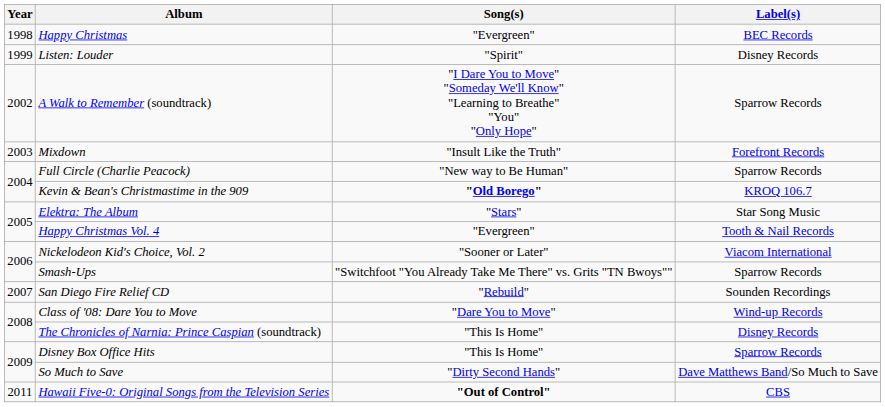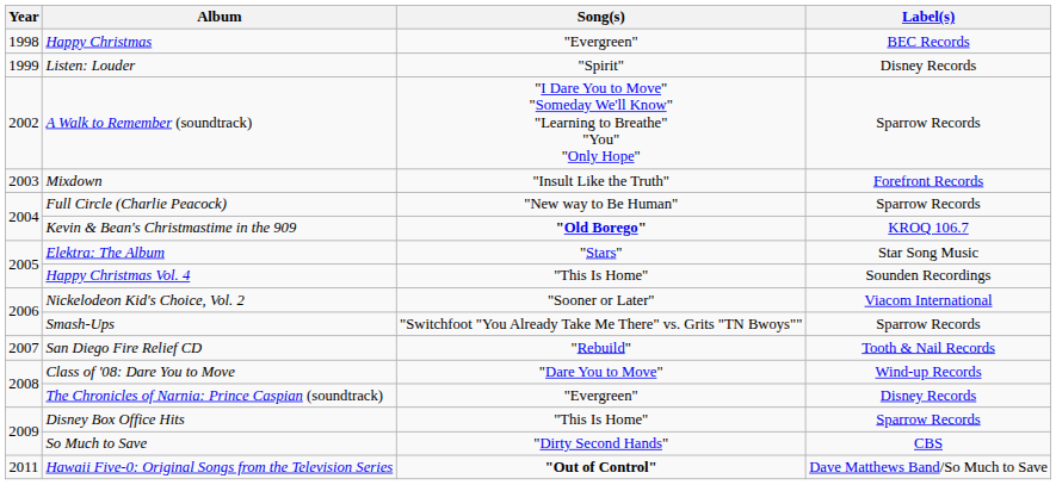 <table class="wikitable">
 <tr>
 <th>Year</th>
 <th>Album</th>
 <th>Song(s)</th>
 <th><a href='#'>Label(s)</a></th>
 </tr>
 <tr>
 <td align="center">1998</td>
 <td align="left"><em><a href='#'>Happy Christmas</a></em></td>
 <td align="center">"Evergreen"</td>
 <td align="center"><a href='#'>BEC Records</a></td>
 </tr>
 <tr>
 <td align="center">1999</td>
 <td align="left"><em>Listen: Louder</em></td>
 <td align="center">"Spirit"</td>
 <td align="center">Disney Records</td>
 </tr>
 <tr>
 <td align="center">2002</td>
 <td align="left"><em><a href='#'>A Walk to Remember</a></em> (soundtrack)</td>
 <td align="center">"<a href='#'>I Dare You to Move</a>" <br> "<a href='#'>Someday We'll Know</a>"  <br> "Learning to Breathe" <br> "You" <br> "<a href='#'>Only Hope</a>"</td>
 <td align="center">Sparrow Records</td>
 </tr>
 <tr>
 <td align="center">2003</td>
 <td align="left"><em>Mixdown</em></td>
 <td align="center">"Insult Like the Truth"</td>
 <td align="center"><a href='#'>Forefront Records</a></td>
 </tr>
 <tr>
 <td align="center" rowspan="2">2004</td>
 <td align="left"><em>Full Circle (Charlie Peacock)</em></td>
 <td align="center">"New way to Be Human" </td>
 <td align="center">Sparrow Records</td>
 </tr>
 <tr>
 <td align="left"><em>Kevin & Bean's Christmastime in the 909</em></td>
 <td align="center"><strong>"<a href='#'>Old Borego</a>"</strong></td>
 <td align="center"><a href='#'>KROQ 106.7</a></td>
 </tr>
 <tr>
 <td align="center" rowspan="2">2005</td>
 <td align="left"><em><a href='#'>Elektra: The Album</a></em></td>
 <td align="center">"<a href='#'>Stars</a>"</td>
 <td align="center">Star Song Music</td>
 </tr>
 <tr>
 <td align="left"><em><a href='#'>Happy Christmas Vol. 4</a></em></td>
-<td align="center">"Evergreen"</td>
-<td align="center"><a href='#'>Tooth & Nail Records</a></td>
+<td align="center">"This Is Home"</td>
+<td align="center">Sounden Recordings</td>
 </tr>
 <tr>
 <td align="center" rowspan="2">2006</td>
 <td align="left"><em>Nickelodeon Kid's Choice, Vol. 2</em></td>
 <td align="center">"Sooner or Later" </td>
 <td align="center"><a href='#'>Viacom International</a></td>
 </tr>
 <tr>
 <td align="left"><em>Smash-Ups</em></td>
 <td align="center">"Switchfoot "You Already Take Me There" vs. Grits "TN Bwoys""</td>
 <td align="center">Sparrow Records</td>
 </tr>
 <tr>
 <td align="center">2007</td>
 <td align="left"><em>San Diego Fire Relief CD</em></td>
 <td align="center">"<a href='#'>Rebuild</a>"</td>
-<td align="center">Sounden Recordings</td>
+<td align="center"><a href='#'>Tooth & Nail Records</a></td>
 </tr>
 <tr>
 <td align="center" rowspan="2">2008</td>
 <td align="left"><em>Class of '08: Dare You to Move</em></td>
 <td align="center">"<a href='#'>Dare You to Move</a>"</td>
 <td align="center"><a href='#'>Wind-up Records</a></td>
 </tr>
 <tr>
 <td align="left"><em><a href='#'>The Chronicles of Narnia: Prince Caspian</a></em> (soundtrack)</td>
-<td align="center">"This Is Home"</td>
+<td align="center">"Evergreen"</td>
 <td align="center"><a href='#'>Disney Records</a></td>
 </tr>
 <tr>
 <td align="center" rowspan="2">2009</td>
 <td align="left"><em>Disney Box Office Hits</em></td>
 <td align="center">"This Is Home"</td>
 <td align="center"><a href='#'>Sparrow Records</a></td>
 </tr>
 <tr>
 <td align="left"><em>So Much to Save</em></td>
 <td align="center">"<a href='#'>Dirty Second Hands</a>"</td>
-<td align="center"><a href='#'>Dave Matthews Band</a>/So Much to Save</td>
+<td align="center"><a href='#'>CBS</a></td>
 </tr>
 <tr>
 <td align="center">2011</td>
 <td align="left"><em><a href='#'>Hawaii Five-0: Original Songs from the Television Series</a></em></td>
 <td align="center"><strong>"Out of Control"</strong></td>
-<td align="center"><a href='#'>CBS</a></td>
+<td align="center"><a href='#'>Dave Matthews Band</a>/So Much to Save</td>
 </tr>
 </table>
